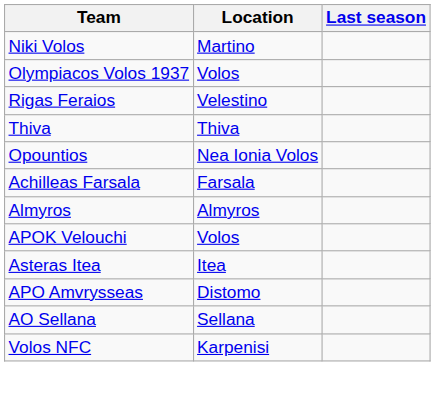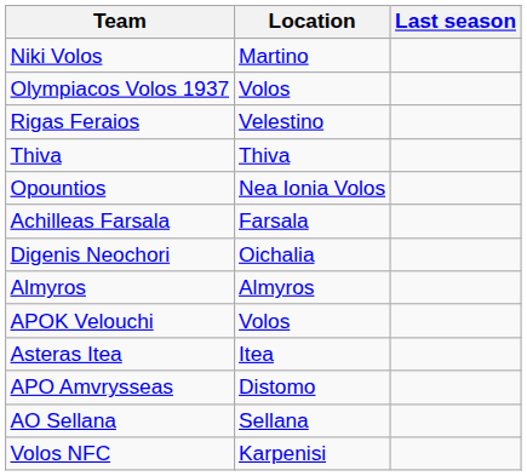 <table class="wikitable sortable">
 <tr>
 <th>Team</th>
 <th>Location</th>
 <th><a href='#'>Last season</a></th>
 </tr>
 <tr>
 <td><a href='#'>Niki Volos</a></td>
 <td><a href='#'>Martino</a></td>
 <td></td>
 </tr>
 <tr>
 <td><a href='#'>Olympiacos Volos 1937</a></td>
 <td><a href='#'>Volos</a></td>
 <td></td>
 </tr>
 <tr>
 <td><a href='#'>Rigas Feraios</a></td>
 <td><a href='#'>Velestino</a></td>
 <td></td>
 </tr>
 <tr>
 <td><a href='#'>Thiva</a></td>
 <td><a href='#'>Thiva</a></td>
 <td></td>
 </tr>
 <tr>
 <td><a href='#'>Opountios</a></td>
 <td><a href='#'>Nea Ionia Volos</a></td>
 <td></td>
 </tr>
 <tr>
 <td><a href='#'>Achilleas Farsala</a></td>
 <td><a href='#'>Farsala</a></td>
 <td></td>
 </tr>
 <tr>
+<td><a href='#'>Digenis Neochori</a></td>
+<td><a href='#'>Oichalia</a></td>
+<td></td>
+</tr>
+<tr>
 <td><a href='#'>Almyros</a></td>
 <td><a href='#'>Almyros</a></td>
 <td></td>
 </tr>
 <tr>
 <td><a href='#'>APOK Velouchi</a></td>
 <td><a href='#'>Volos</a></td>
 <td></td>
 </tr>
 <tr>
 <td><a href='#'>Asteras Itea</a></td>
 <td><a href='#'>Itea</a></td>
 <td></td>
 </tr>
 <tr>
 <td><a href='#'>APO Amvrysseas</a></td>
 <td><a href='#'>Distomo</a></td>
 <td></td>
 </tr>
 <tr>
 <td><a href='#'>AO Sellana</a></td>
 <td><a href='#'>Sellana</a></td>
 <td></td>
 </tr>
 <tr>
 <td><a href='#'>Volos NFC</a></td>
 <td><a href='#'>Karpenisi</a></td>
 <td></td>
 </tr>
 </table>
